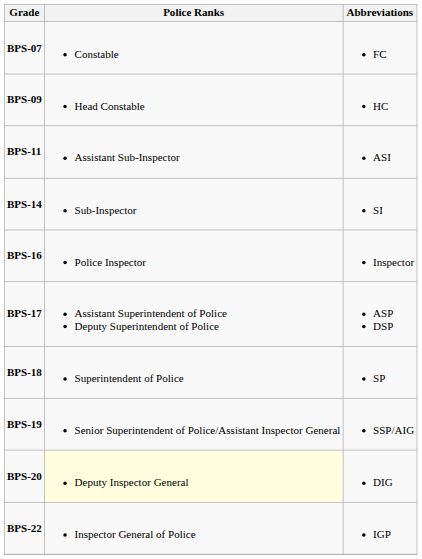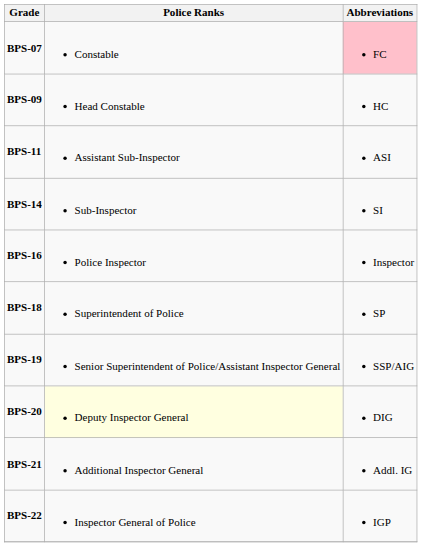 <table class="wikitable">
 <tr>
 <th>Grade</th>
 <th>Police Ranks</th>
 <th>Abbreviations</th>
 </tr>
 <tr>
 <td><strong>BPS-07</strong></td>
 <td><br><ul><li>Constable</li></ul></td>
-<td><br><ul><li>FC</li></ul></td>
+<td style="background: pink;"><br><ul><li>FC</li></ul></td>
 </tr>
 <tr>
 <td><strong>BPS-09</strong></td>
 <td><br><ul><li>Head Constable</li></ul></td>
 <td><br><ul><li>HC</li></ul></td>
 </tr>
 <tr>
 <td><strong>BPS-11</strong></td>
 <td><br><ul><li>Assistant Sub-Inspector</li></ul></td>
 <td><br><ul><li>ASI</li></ul></td>
 </tr>
 <tr>
 <td><strong>BPS-14</strong></td>
 <td><br><ul><li>Sub-Inspector</li></ul></td>
 <td><br><ul><li>SI</li></ul></td>
 </tr>
 <tr>
 <td><strong>BPS-16</strong></td>
 <td><br><ul><li>Police Inspector</li></ul></td>
 <td><br><ul><li>Inspector</li></ul></td>
 </tr>
 <tr>
-<td><strong>BPS-17</strong></td>
-<td><br><ul><li>Assistant Superintendent of Police</li><li>Deputy Superintendent of Police</li></ul></td>
-<td><br><ul><li>ASP</li><li>DSP</li></ul></td>
-</tr>
-<tr>
 <td><strong>BPS-18</strong></td>
 <td><br><ul><li>Superintendent of Police</li></ul></td>
 <td><br><ul><li>SP</li></ul></td>
 </tr>
 <tr>
 <td><strong>BPS-19</strong></td>
 <td><br><ul><li>Senior Superintendent of Police/Assistant Inspector General</li></ul></td>
 <td><br><ul><li>SSP/AIG</li></ul></td>
 </tr>
 <tr>
 <td><strong>BPS-20</strong></td>
 <td style="background: lightyellow;"><br><ul><li>Deputy Inspector General</li></ul></td>
 <td><br><ul><li>DIG</li></ul></td>
 </tr>
 <tr>
+<td><strong>BPS-21</strong></td>
+<td><br><ul><li>Additional Inspector General</li></ul></td>
+<td><br><ul><li>Addl. IG</li></ul></td>
+</tr>
+<tr>
 <td><strong>BPS-22</strong></td>
 <td><br><ul><li>Inspector General of Police</li></ul></td>
 <td><br><ul><li>IGP</li></ul></td>
 </tr>
 <tr>
 </tr>
 </table>
